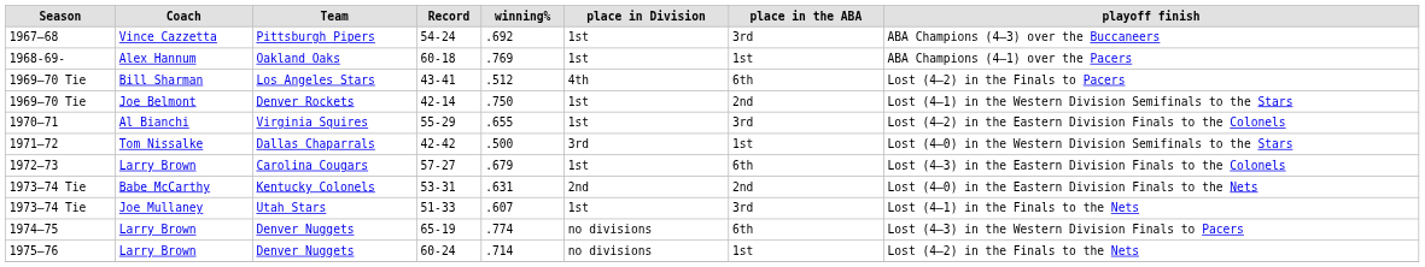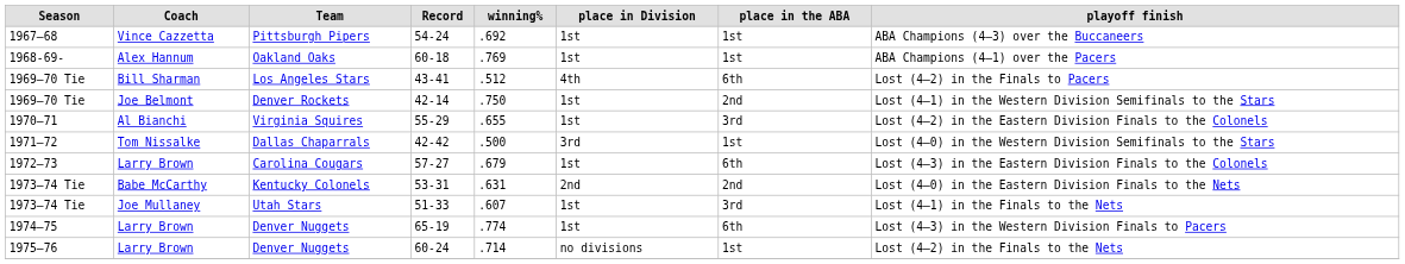 <table class="table sortable" border=1 cellpadding=4 width="100%" border-color="#bbbbbb" style="border:1px solid #bbbbbb;border-collapse:collapse;">
 <tr>
 <th style="background:#e1e1e1;">Season</th>
 <th style="background:#e1e1e1;">Coach</th>
 <th style="background:#e1e1e1;">Team</th>
 <th style="background:#e1e1e1;">Record</th>
 <th style="background:#e1e1e1;">winning%</th>
 <th style="background:#e1e1e1;">place in Division</th>
 <th style="background:#e1e1e1;">place in the ABA</th>
 <th style="background:#e1e1e1;">playoff finish</th>
 </tr>
 <tr style="vertical-align:top">
 <td>1967–68</td>
 <td><a href='#'>Vince Cazzetta</a></td>
 <td><a href='#'>Pittsburgh Pipers</a></td>
 <td>54-24</td>
 <td>.692</td>
 <td>1st</td>
-<td>3rd</td>
+<td>1st</td>
 <td>ABA Champions (4–3) over the <a href='#'>Buccaneers</a></td>
 </tr>
 <tr style="vertical-align:top">
 <td>1968-69-</td>
 <td><a href='#'>Alex Hannum</a></td>
 <td><a href='#'>Oakland Oaks</a></td>
 <td>60-18</td>
 <td>.769</td>
 <td>1st</td>
 <td>1st</td>
 <td>ABA Champions (4–1) over the <a href='#'>Pacers</a></td>
 </tr>
 <tr style="vertical-align:top">
 <td>1969–70 Tie</td>
 <td><a href='#'>Bill Sharman</a></td>
 <td><a href='#'>Los Angeles Stars</a></td>
 <td>43-41</td>
 <td>.512</td>
 <td>4th</td>
 <td>6th</td>
 <td>Lost (4–2) in the Finals to <a href='#'>Pacers</a></td>
 </tr>
 <tr style="vertical-align:top">
 <td>1969–70 Tie</td>
 <td><a href='#'>Joe Belmont</a></td>
 <td><a href='#'>Denver Rockets</a></td>
 <td>42-14</td>
 <td>.750</td>
 <td>1st</td>
 <td>2nd</td>
 <td>Lost (4–1) in the Western Division Semifinals to the <a href='#'>Stars</a></td>
 </tr>
 <tr style="vertical-align:top">
 <td>1970–71</td>
 <td><a href='#'>Al Bianchi</a></td>
 <td><a href='#'>Virginia Squires</a></td>
 <td>55-29</td>
 <td>.655</td>
 <td>1st</td>
 <td>3rd</td>
 <td>Lost (4–2) in the Eastern Division Finals to the <a href='#'>Colonels</a></td>
 </tr>
 <tr style="vertical-align:top">
 <td>1971–72</td>
 <td><a href='#'>Tom Nissalke</a></td>
 <td><a href='#'>Dallas Chaparrals</a></td>
 <td>42-42</td>
 <td>.500</td>
 <td>3rd</td>
 <td>1st</td>
 <td>Lost (4–0) in the Western Division Semifinals to the <a href='#'>Stars</a></td>
 </tr>
 <tr style="vertical-align:top">
 <td>1972–73</td>
 <td><a href='#'>Larry Brown</a></td>
 <td><a href='#'>Carolina Cougars</a></td>
 <td>57-27</td>
 <td>.679</td>
 <td>1st</td>
 <td>6th</td>
 <td>Lost (4–3) in the Eastern Division Finals to the <a href='#'>Colonels</a></td>
 </tr>
 <tr style="vertical-align:top">
 <td>1973–74 Tie</td>
 <td><a href='#'>Babe McCarthy</a></td>
 <td><a href='#'>Kentucky Colonels</a></td>
 <td>53-31</td>
 <td>.631</td>
 <td>2nd</td>
 <td>2nd</td>
 <td>Lost (4–0) in the Eastern Division Finals to the <a href='#'>Nets</a></td>
 </tr>
 <tr style="vertical-align:top">
 <td>1973–74 Tie</td>
 <td><a href='#'>Joe Mullaney</a></td>
 <td><a href='#'>Utah Stars</a></td>
 <td>51-33</td>
 <td>.607</td>
 <td>1st</td>
 <td>3rd</td>
 <td>Lost (4–1) in the Finals to the <a href='#'>Nets</a></td>
 </tr>
 <tr style="vertical-align:top">
 <td>1974–75</td>
 <td><a href='#'>Larry Brown</a></td>
 <td><a href='#'>Denver Nuggets</a></td>
 <td>65-19</td>
 <td>.774</td>
-<td>no divisions</td>
+<td>1st</td>
 <td>6th</td>
 <td>Lost (4–3) in the Western Division Finals to <a href='#'>Pacers</a></td>
 </tr>
 <tr style="vertical-align:top">
 <td>1975–76</td>
 <td><a href='#'>Larry Brown</a></td>
 <td><a href='#'>Denver Nuggets</a></td>
 <td>60-24</td>
 <td>.714</td>
 <td>no divisions</td>
 <td>1st</td>
 <td>Lost (4–2) in the Finals to the <a href='#'>Nets</a></td>
 </tr>
 <tr style="background-color:#f1f1f1;vertical-align:top;">
 </tr>
 </table>
